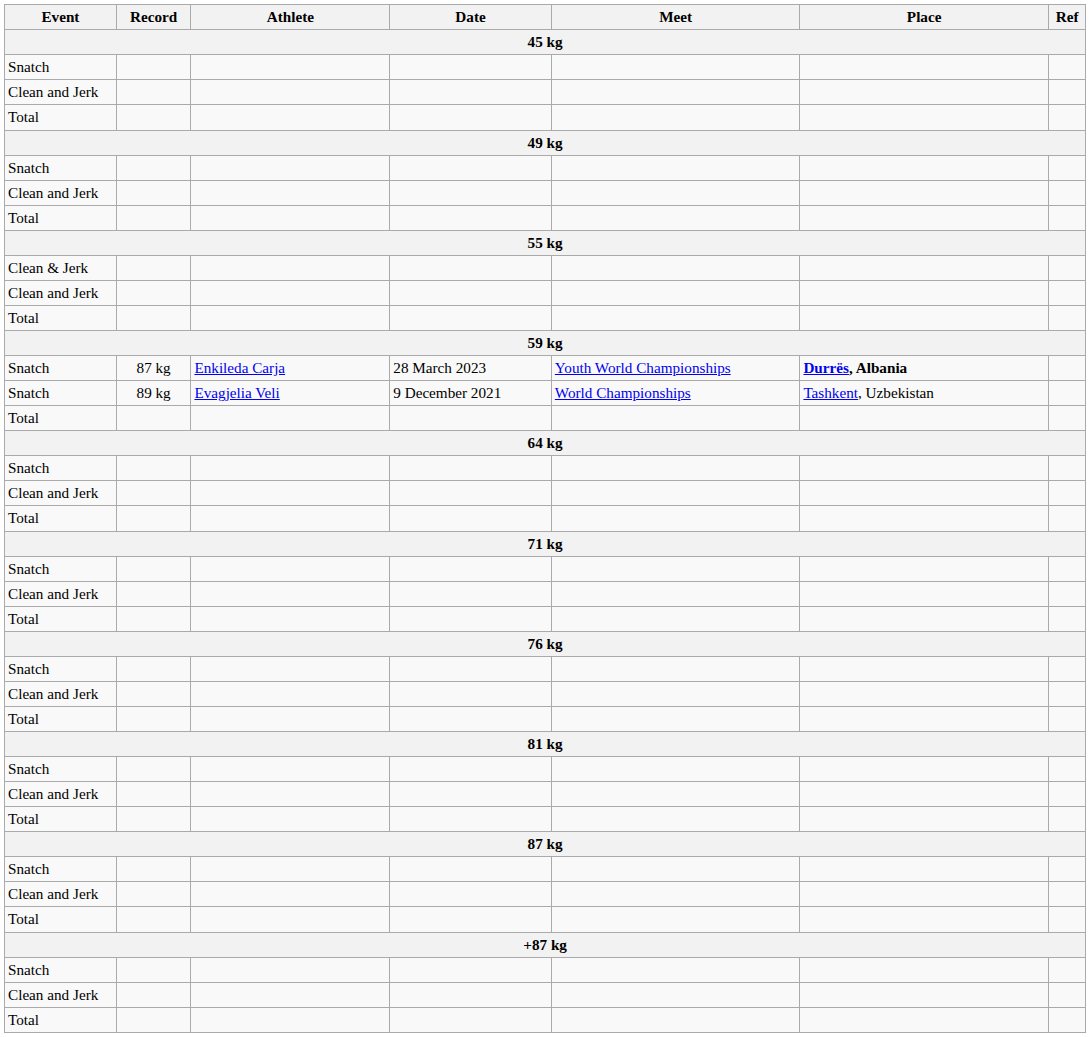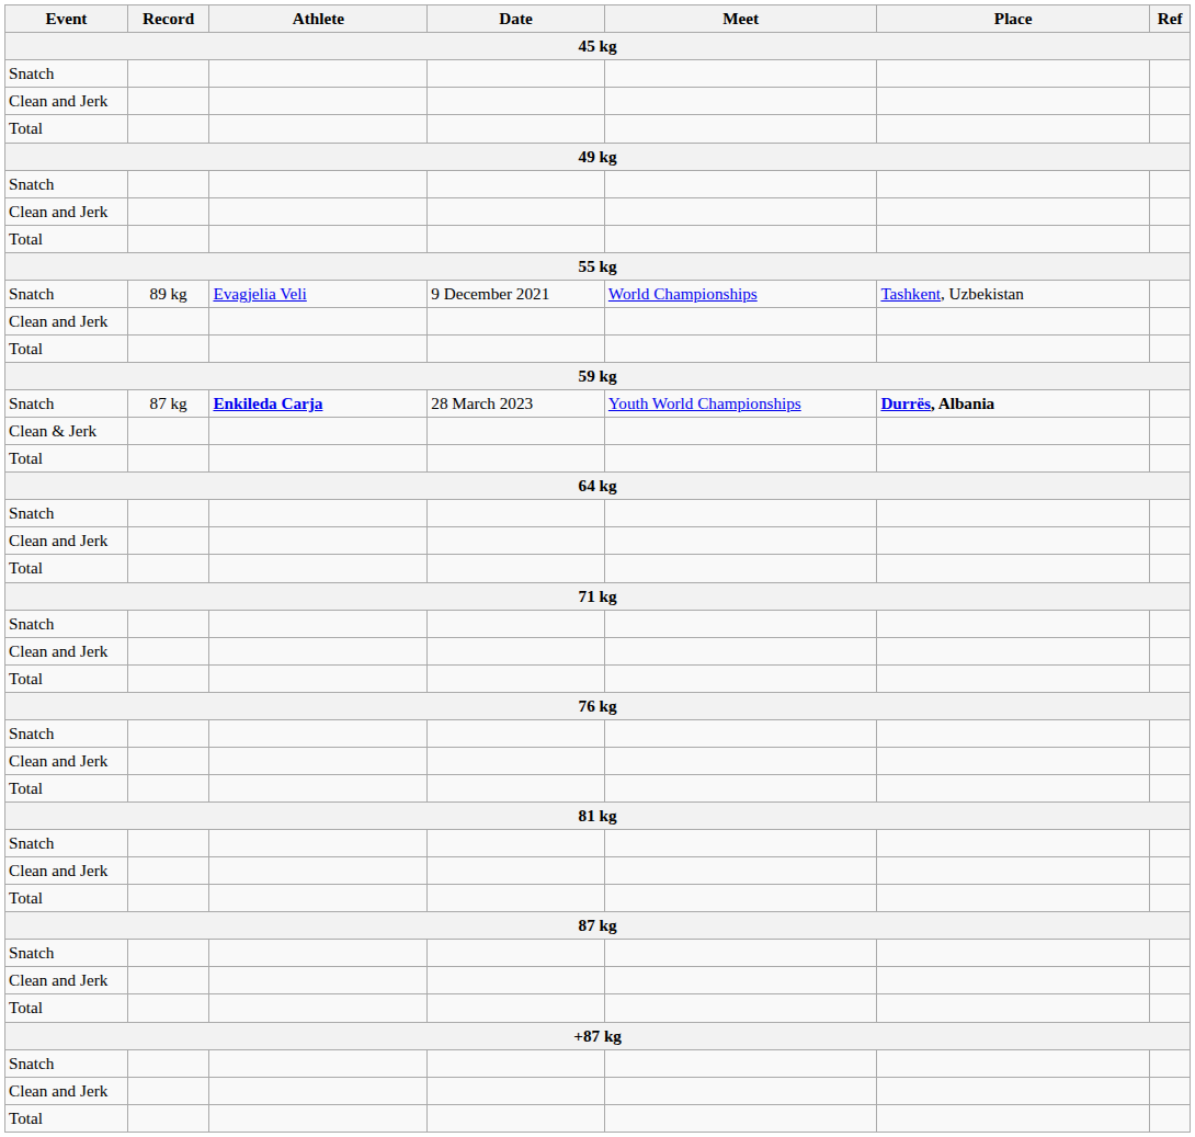 <table class="wikitable" style="font-size:95%;">
 <tr>
 <th width=9%>Event</th>
 <th width=6%>Record</th>
 <th width=16%>Athlete</th>
 <th width=13%>Date</th>
 <th width=20%>Meet</th>
 <th width=20%>Place</th>
 <th width=3%>Ref</th>
 </tr>
 <tr bgcolor="#DDDDDD">
 <th colspan="7">45 kg</th>
 </tr>
 <tr>
 <td>Snatch</td>
 <td align="center"></td>
 <td></td>
 <td></td>
 <td></td>
 <td></td>
 <td></td>
 </tr>
 <tr>
 <td>Clean and Jerk</td>
 <td align="center"></td>
 <td></td>
 <td></td>
 <td></td>
 <td></td>
 <td></td>
 </tr>
 <tr>
 <td>Total</td>
 <td align="center"></td>
 <td></td>
 <td></td>
 <td></td>
 <td></td>
 <td></td>
 </tr>
 <tr bgcolor="#DDDDDD">
 <th colspan="7">49 kg</th>
 </tr>
 <tr>
 <td>Snatch</td>
 <td align="center"></td>
 <td></td>
 <td></td>
 <td></td>
 <td></td>
 <td></td>
 </tr>
 <tr>
 <td>Clean and Jerk</td>
 <td align="center"></td>
 <td></td>
 <td></td>
 <td></td>
 <td></td>
 <td></td>
 </tr>
 <tr>
 <td>Total</td>
 <td align="center"></td>
 <td></td>
 <td></td>
 <td></td>
 <td></td>
 <td></td>
 </tr>
 <tr bgcolor="#DDDDDD">
 <th colspan="7">55 kg</th>
 </tr>
 <tr>
-<td>Clean & Jerk</td>
-<td align="center"></td>
-<td></td>
-<td></td>
-<td></td>
-<td></td>
+<td>Snatch</td>
+<td align="center">89 kg</td>
+<td><a href='#'>Evagjelia Veli</a></td>
+<td>9 December 2021</td>
+<td><a href='#'>World Championships</a></td>
+<td><a href='#'>Tashkent</a>, Uzbekistan</td>
 <td></td>
 </tr>
 <tr>
 <td>Clean and Jerk</td>
 <td align="center"></td>
 <td></td>
 <td></td>
 <td></td>
 <td></td>
 <td></td>
 </tr>
 <tr>
 <td>Total</td>
 <td align="center"></td>
 <td></td>
 <td></td>
 <td></td>
 <td></td>
 <td></td>
 </tr>
 <tr bgcolor="#DDDDDD">
 <th colspan="7">59 kg</th>
 </tr>
 <tr>
 <td>Snatch</td>
 <td align="center">87 kg</td>
-<td><a href='#'>Enkileda Carja</a></td>
+<td><strong><a href='#'>Enkileda Carja</a></strong></td>
 <td>28 March 2023</td>
 <td><a href='#'>Youth World Championships</a></td>
 <td><strong><a href='#'>Durrës</a>, Albania</strong></td>
 <td></td>
 </tr>
 <tr>
-<td>Snatch</td>
-<td align="center">89 kg</td>
-<td><a href='#'>Evagjelia Veli</a></td>
-<td>9 December 2021</td>
-<td><a href='#'>World Championships</a></td>
-<td><a href='#'>Tashkent</a>, Uzbekistan</td>
+<td>Clean & Jerk</td>
+<td align="center"></td>
+<td></td>
+<td></td>
+<td></td>
+<td></td>
 <td></td>
 </tr>
 <tr>
 <td>Total</td>
 <td align="center"></td>
 <td></td>
 <td></td>
 <td></td>
 <td></td>
 <td></td>
 </tr>
 <tr bgcolor="#DDDDDD">
 <th colspan="7">64 kg</th>
 </tr>
 <tr>
 <td>Snatch</td>
 <td align="center"></td>
 <td></td>
 <td></td>
 <td></td>
 <td></td>
 <td></td>
 </tr>
 <tr>
 <td>Clean and Jerk</td>
 <td align="center"></td>
 <td></td>
 <td></td>
 <td></td>
 <td></td>
 <td></td>
 </tr>
 <tr>
 <td>Total</td>
 <td align="center"></td>
 <td></td>
 <td></td>
 <td></td>
 <td></td>
 <td></td>
 </tr>
 <tr bgcolor="#DDDDDD">
 <th colspan="7">71 kg</th>
 </tr>
 <tr>
 <td>Snatch</td>
 <td align="center"></td>
 <td></td>
 <td></td>
 <td></td>
 <td></td>
 <td></td>
 </tr>
 <tr>
 <td>Clean and Jerk</td>
 <td align="center"></td>
 <td></td>
 <td></td>
 <td></td>
 <td></td>
 <td></td>
 </tr>
 <tr>
 <td>Total</td>
 <td align="center"></td>
 <td></td>
 <td></td>
 <td></td>
 <td></td>
 <td></td>
 </tr>
 <tr bgcolor="#DDDDDD">
 <th colspan="7">76 kg</th>
 </tr>
 <tr>
 <td>Snatch</td>
 <td align="center"></td>
 <td></td>
 <td></td>
 <td></td>
 <td></td>
 <td></td>
 </tr>
 <tr>
 <td>Clean and Jerk</td>
 <td align="center"></td>
 <td></td>
 <td></td>
 <td></td>
 <td></td>
 <td></td>
 </tr>
 <tr>
 <td>Total</td>
 <td align="center"></td>
 <td></td>
 <td></td>
 <td></td>
 <td></td>
 <td></td>
 </tr>
 <tr bgcolor="#DDDDDD">
 <th colspan="7">81 kg</th>
 </tr>
 <tr>
 <td>Snatch</td>
 <td align="center"></td>
 <td></td>
 <td></td>
 <td></td>
 <td></td>
 <td></td>
 </tr>
 <tr>
 <td>Clean and Jerk</td>
 <td align="center"></td>
 <td></td>
 <td></td>
 <td></td>
 <td></td>
 <td></td>
 </tr>
 <tr>
 <td>Total</td>
 <td align="center"></td>
 <td></td>
 <td></td>
 <td></td>
 <td></td>
 <td></td>
 </tr>
 <tr bgcolor="#DDDDDD">
 <th colspan="7">87 kg</th>
 </tr>
 <tr>
 <td>Snatch</td>
 <td align="center"></td>
 <td></td>
 <td></td>
 <td></td>
 <td></td>
 <td></td>
 </tr>
 <tr>
 <td>Clean and Jerk</td>
 <td align="center"></td>
 <td></td>
 <td></td>
 <td></td>
 <td></td>
 <td></td>
 </tr>
 <tr>
 <td>Total</td>
 <td align="center"></td>
 <td></td>
 <td></td>
 <td></td>
 <td></td>
 <td></td>
 </tr>
 <tr bgcolor="#DDDDDD">
 <th colspan="7">+87 kg</th>
 </tr>
 <tr>
 <td>Snatch</td>
 <td align="center"></td>
 <td></td>
 <td></td>
 <td></td>
 <td></td>
 <td></td>
 </tr>
 <tr>
 <td>Clean and Jerk</td>
 <td align="center"></td>
 <td></td>
 <td></td>
 <td></td>
 <td></td>
 <td></td>
 </tr>
 <tr>
 <td>Total</td>
 <td align="center"></td>
 <td></td>
 <td></td>
 <td></td>
 <td></td>
 <td></td>
 </tr>
 </table>
